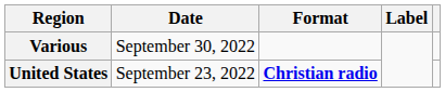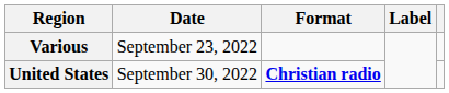 <table class="wikitable plainrowheaders">
 <tr>
 <th scope="col">Region</th>
 <th scope="col">Date</th>
 <th scope="col">Format</th>
 <th scope="col">Label</th>
 <th scope="col"></th>
 </tr>
 <tr>
 <th scope="row">Various</th>
-<td>September 30, 2022</td>
+<td>September 23, 2022</td>
 <td></td>
 <td rowspan="2"></td>
 <td></td>
 </tr>
 <tr>
 <th scope="row">United States</th>
-<td>September 23, 2022</td>
+<td>September 30, 2022</td>
 <td><strong><a href='#'>Christian radio</a></strong></td>
 <td></td>
 </tr>
 </table>
